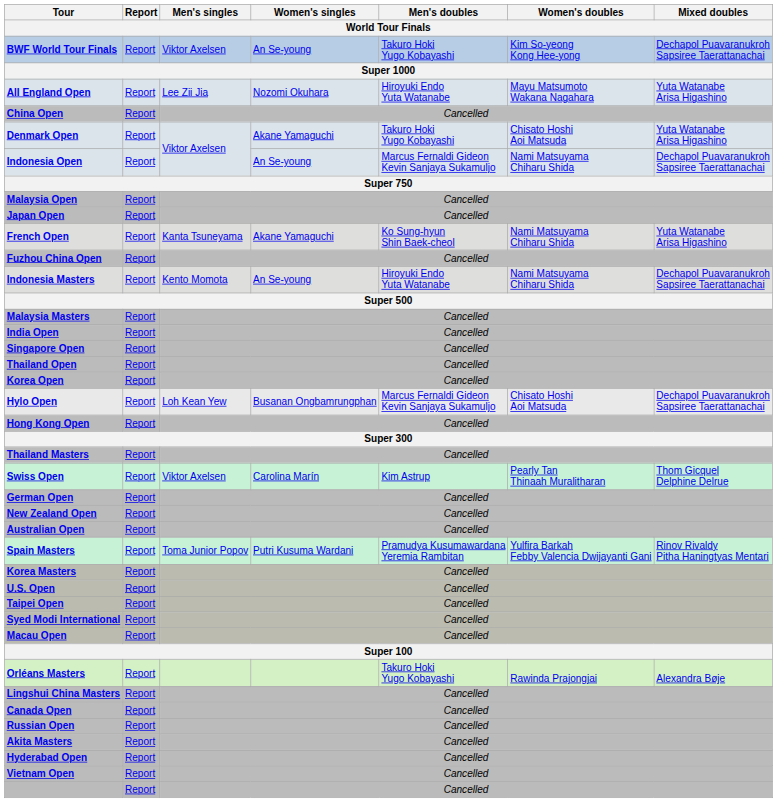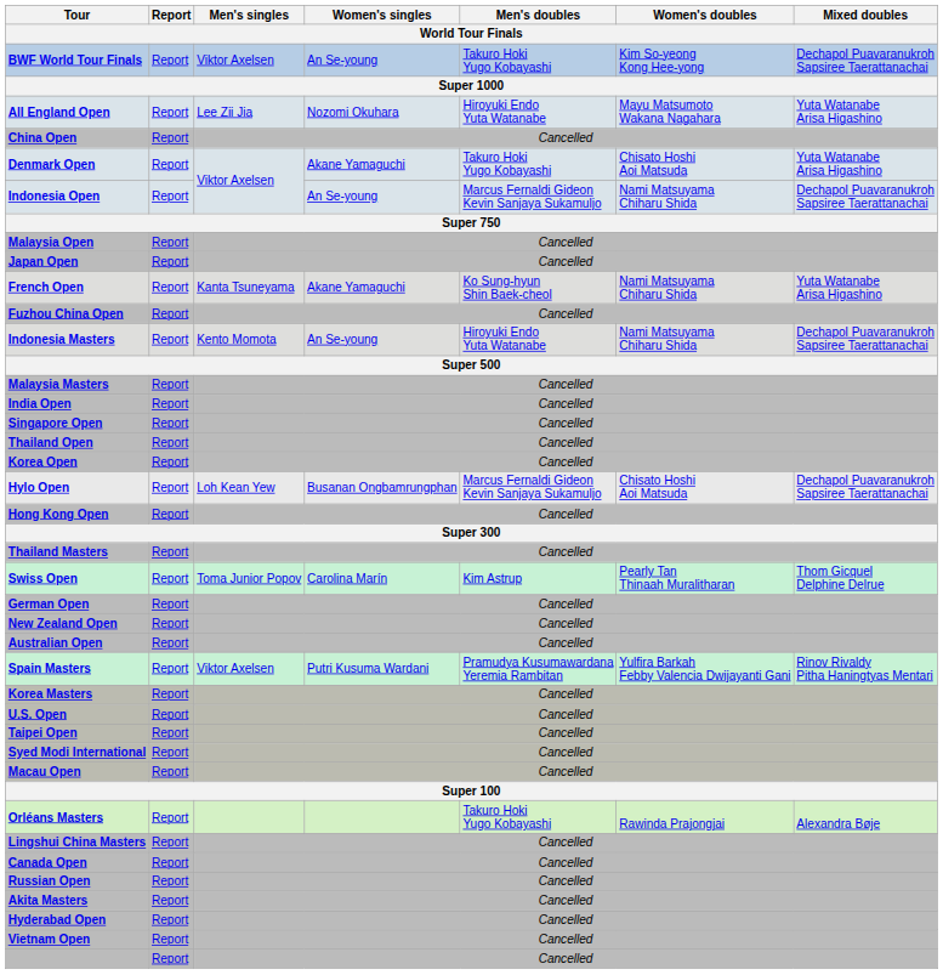 <table class="wikitable"style="font-size:85%">
 <tr>
 <th>Tour</th>
 <th>Report</th>
 <th>Men's singles</th>
 <th>Women's singles</th>
 <th>Men's doubles</th>
 <th>Women's doubles</th>
 <th>Mixed doubles</th>
 </tr>
 <tr>
 <th colspan="7">World Tour Finals</th>
 </tr>
 <tr bgcolor="#B6CDE5">
 <td> <strong><a href='#'>BWF World Tour Finals</a></strong></td>
 <td><a href='#'>Report</a></td>
 <td> <a href='#'>Viktor Axelsen</a></td>
 <td> <a href='#'>An Se-young</a></td>
 <td> <a href='#'>Takuro Hoki</a><br> <a href='#'>Yugo Kobayashi</a></td>
 <td> <a href='#'>Kim So-yeong</a><br> <a href='#'>Kong Hee-yong</a></td>
 <td> <a href='#'>Dechapol Puavaranukroh</a><br> <a href='#'>Sapsiree Taerattanachai</a></td>
 </tr>
 <tr>
 <th colspan="7">Super 1000</th>
 </tr>
 <tr bgcolor="#DAE4EA">
 <td> <strong><a href='#'>All England Open</a></strong></td>
 <td><a href='#'>Report</a></td>
 <td> <a href='#'>Lee Zii Jia</a></td>
 <td> <a href='#'>Nozomi Okuhara</a></td>
 <td> <a href='#'>Hiroyuki Endo</a><br> <a href='#'>Yuta Watanabe</a></td>
 <td> <a href='#'>Mayu Matsumoto</a><br> <a href='#'>Wakana Nagahara</a></td>
 <td> <a href='#'>Yuta Watanabe</a><br> <a href='#'>Arisa Higashino</a></td>
 </tr>
 <tr bgcolor="#BBBBBB">
 <td> <strong><a href='#'>China Open</a></strong></td>
 <td><a href='#'>Report</a></td>
 <td align="center" colspan="5"><em>Cancelled</em></td>
 </tr>
 <tr bgcolor="DAE4EA">
 <td> <strong><a href='#'>Denmark Open</a></strong></td>
 <td><a href='#'>Report</a></td>
 <td rowspan=2> <a href='#'>Viktor Axelsen</a></td>
 <td> <a href='#'>Akane Yamaguchi</a></td>
 <td> <a href='#'>Takuro Hoki</a><br> <a href='#'>Yugo Kobayashi</a></td>
 <td> <a href='#'>Chisato Hoshi</a><br> <a href='#'>Aoi Matsuda</a></td>
 <td> <a href='#'>Yuta Watanabe</a><br> <a href='#'>Arisa Higashino</a></td>
 </tr>
 <tr bgcolor="#DAE4EA">
 <td> <strong><a href='#'>Indonesia Open</a></strong></td>
 <td><a href='#'>Report</a></td>
 <td> <a href='#'>An Se-young</a></td>
 <td> <a href='#'>Marcus Fernaldi Gideon</a><br> <a href='#'>Kevin Sanjaya Sukamuljo</a></td>
 <td> <a href='#'>Nami Matsuyama</a><br> <a href='#'>Chiharu Shida</a></td>
 <td> <a href='#'>Dechapol Puavaranukroh</a><br> <a href='#'>Sapsiree Taerattanachai</a></td>
 </tr>
 <tr>
 <th colspan="7">Super 750</th>
 </tr>
 <tr bgcolor="#BBBBBB">
 <td> <strong><a href='#'>Malaysia Open</a></strong></td>
 <td><a href='#'>Report</a></td>
 <td align="center" colspan="5"><em>Cancelled</em></td>
 </tr>
 <tr bgcolor="#BBBBBB">
 <td> <strong><a href='#'>Japan Open</a></strong></td>
 <td><a href='#'>Report</a></td>
 <td align="center" colspan="5"><em>Cancelled</em></td>
 </tr>
 <tr bgcolor="#DEDEDC">
 <td> <strong><a href='#'>French Open</a></strong></td>
 <td><a href='#'>Report</a></td>
 <td> <a href='#'>Kanta Tsuneyama</a></td>
 <td> <a href='#'>Akane Yamaguchi</a></td>
 <td> <a href='#'>Ko Sung-hyun</a><br> <a href='#'>Shin Baek-cheol</a></td>
 <td> <a href='#'>Nami Matsuyama</a><br> <a href='#'>Chiharu Shida</a></td>
 <td> <a href='#'>Yuta Watanabe</a><br> <a href='#'>Arisa Higashino</a></td>
 </tr>
 <tr bgcolor="#BBBBBB">
 <td> <strong><a href='#'>Fuzhou China Open</a></strong></td>
 <td><a href='#'>Report</a></td>
 <td align="center" colspan="5"><em>Cancelled</em></td>
 </tr>
 <tr bgcolor="#DEDEDC">
 <td> <strong><a href='#'>Indonesia Masters</a></strong></td>
 <td><a href='#'>Report</a></td>
 <td> <a href='#'>Kento Momota</a></td>
 <td> <a href='#'>An Se-young</a></td>
 <td> <a href='#'>Hiroyuki Endo</a><br> <a href='#'>Yuta Watanabe</a></td>
 <td> <a href='#'>Nami Matsuyama</a><br> <a href='#'>Chiharu Shida</a></td>
 <td> <a href='#'>Dechapol Puavaranukroh</a><br> <a href='#'>Sapsiree Taerattanachai</a></td>
 </tr>
 <tr>
 <th colspan="7">Super 500</th>
 </tr>
 <tr bgcolor="#BBBBBB">
 <td> <strong><a href='#'>Malaysia Masters</a></strong></td>
 <td><a href='#'>Report</a></td>
 <td align="center" colspan="5"><em>Cancelled</em></td>
 </tr>
 <tr bgcolor="#BBBBBB">
 <td> <strong><a href='#'>India Open</a></strong></td>
 <td><a href='#'>Report</a></td>
 <td align="center" colspan="5"><em>Cancelled</em></td>
 </tr>
 <tr bgcolor="#BBBBBB">
 <td> <strong><a href='#'>Singapore Open</a></strong></td>
 <td><a href='#'>Report</a></td>
 <td align="center" colspan="5"><em>Cancelled</em></td>
 </tr>
 <tr bgcolor="#BBBBBB">
 <td> <strong><a href='#'>Thailand Open</a></strong></td>
 <td><a href='#'>Report</a></td>
 <td align="center" colspan="5"><em>Cancelled</em></td>
 </tr>
 <tr bgcolor="#BBBBBB">
 <td> <strong><a href='#'>Korea Open</a></strong></td>
 <td><a href='#'>Report</a></td>
 <td align="center" colspan="5"><em>Cancelled</em></td>
 </tr>
 <tr bgcolor="#E9E9E9">
 <td> <strong><a href='#'>Hylo Open</a></strong></td>
 <td><a href='#'>Report</a></td>
 <td> <a href='#'>Loh Kean Yew</a></td>
 <td> <a href='#'>Busanan Ongbamrungphan</a></td>
 <td> <a href='#'>Marcus Fernaldi Gideon</a><br> <a href='#'>Kevin Sanjaya Sukamuljo</a></td>
 <td> <a href='#'>Chisato Hoshi</a><br> <a href='#'>Aoi Matsuda</a></td>
 <td> <a href='#'>Dechapol Puavaranukroh</a><br> <a href='#'>Sapsiree Taerattanachai</a></td>
 </tr>
 <tr bgcolor="#BBBBBB">
 <td> <strong><a href='#'>Hong Kong Open</a></strong></td>
 <td><a href='#'>Report</a></td>
 <td align="center" colspan="5"><em>Cancelled</em></td>
 </tr>
 <tr>
 <th colspan="7">Super 300</th>
 </tr>
 <tr bgcolor="#BBBBBB">
 <td> <strong><a href='#'>Thailand Masters</a></strong></td>
 <td><a href='#'>Report</a></td>
 <td align="center" colspan="5"><em>Cancelled</em></td>
 </tr>
 <tr bgcolor="#C7F2D5">
 <td> <strong><a href='#'>Swiss Open</a></strong></td>
 <td><a href='#'>Report</a></td>
-<td> <a href='#'>Viktor Axelsen</a></td>
+<td> <a href='#'>Toma Junior Popov</a></td>
 <td> <a href='#'>Carolina Marín</a></td>
 <td> <a href='#'>Kim Astrup</a><br></td>
 <td> <a href='#'>Pearly Tan</a><br> <a href='#'>Thinaah Muralitharan</a></td>
 <td> <a href='#'>Thom Gicquel</a><br> <a href='#'>Delphine Delrue</a></td>
 </tr>
 <tr bgcolor="#BBBBBB">
 <td> <strong><a href='#'>German Open</a></strong></td>
 <td><a href='#'>Report</a></td>
 <td align="center" colspan="5"><em>Cancelled</em></td>
 </tr>
 <tr bgcolor="#BBBBBB">
 <td> <strong><a href='#'>New Zealand Open</a></strong></td>
 <td><a href='#'>Report</a></td>
 <td align="center" colspan="5"><em>Cancelled</em></td>
 </tr>
 <tr bgcolor="#BBBBBB">
 <td> <strong><a href='#'>Australian Open</a></strong></td>
 <td><a href='#'>Report</a></td>
 <td align="center" colspan="5"><em>Cancelled</em></td>
 </tr>
 <tr bgcolor="#C7F2D5">
 <td> <strong><a href='#'>Spain Masters</a></strong></td>
 <td><a href='#'>Report</a></td>
-<td> <a href='#'>Toma Junior Popov</a></td>
+<td> <a href='#'>Viktor Axelsen</a></td>
 <td> <a href='#'>Putri Kusuma Wardani</a></td>
 <td> <a href='#'>Pramudya Kusumawardana</a><br> <a href='#'>Yeremia Rambitan</a></td>
 <td> <a href='#'>Yulfira Barkah</a><br> <a href='#'>Febby Valencia Dwijayanti Gani</a></td>
 <td> <a href='#'>Rinov Rivaldy</a><br> <a href='#'>Pitha Haningtyas Mentari</a></td>
 </tr>
 <tr bgcolor="#BBBBB">
 <td> <strong><a href='#'>Korea Masters</a></strong></td>
 <td><a href='#'>Report</a></td>
 <td align="center" colspan="5"><em>Cancelled</em></td>
 </tr>
 <tr bgcolor="#BBBBB">
 <td> <strong><a href='#'>U.S. Open</a></strong></td>
 <td><a href='#'>Report</a></td>
 <td align="center" colspan="5"><em>Cancelled</em></td>
 </tr>
 <tr bgcolor="#BBBBB">
 <td> <strong><a href='#'>Taipei Open</a></strong></td>
 <td><a href='#'>Report</a></td>
 <td align="center" colspan="5"><em>Cancelled</em></td>
 </tr>
 <tr bgcolor="#BBBBB">
 <td> <strong><a href='#'>Syed Modi International</a></strong></td>
 <td><a href='#'>Report</a></td>
 <td align="center" colspan="5"><em>Cancelled</em></td>
 </tr>
 <tr bgcolor="#BBBBB">
 <td> <strong><a href='#'>Macau Open</a></strong></td>
 <td><a href='#'>Report</a></td>
 <td align="center" colspan="5"><em>Cancelled</em></td>
 </tr>
 <tr>
 <th colspan="7">Super 100</th>
 </tr>
 <tr bgcolor="#D4F1C5">
 <td> <strong><a href='#'>Orléans Masters</a></strong></td>
 <td><a href='#'>Report</a></td>
 <td></td>
 <td></td>
 <td> <a href='#'>Takuro Hoki</a><br> <a href='#'>Yugo Kobayashi</a></td>
 <td><br> <a href='#'>Rawinda Prajongjai</a></td>
 <td><br> <a href='#'>Alexandra Bøje</a></td>
 </tr>
 <tr bgcolor="#BBBBBB">
 <td> <strong><a href='#'>Lingshui China Masters</a></strong></td>
 <td><a href='#'>Report</a></td>
 <td align="center" colspan="5"><em>Cancelled</em></td>
 </tr>
 <tr bgcolor="#BBBBBB">
 <td> <strong><a href='#'>Canada Open</a></strong></td>
 <td><a href='#'>Report</a></td>
 <td align="center" colspan="5"><em>Cancelled</em></td>
 </tr>
 <tr bgcolor="#BBBBBB">
 <td> <strong><a href='#'>Russian Open</a></strong></td>
 <td><a href='#'>Report</a></td>
 <td align="center" colspan="5"><em>Cancelled</em></td>
 </tr>
 <tr bgcolor="#BBBBBB">
 <td> <strong><a href='#'>Akita Masters</a></strong></td>
 <td><a href='#'>Report</a></td>
 <td align="center" colspan="5"><em>Cancelled</em></td>
 </tr>
 <tr bgcolor="#BBBBBB">
 <td> <strong><a href='#'>Hyderabad Open</a></strong></td>
 <td><a href='#'>Report</a></td>
 <td align="center" colspan="5"><em>Cancelled</em></td>
 </tr>
 <tr bgcolor="#BBBBBB">
 <td> <strong><a href='#'>Vietnam Open</a></strong></td>
 <td><a href='#'>Report</a></td>
 <td align="center" colspan="5"><em>Cancelled</em></td>
 </tr>
 <tr bgcolor="#BBBBBB">
 <td></td>
 <td><a href='#'>Report</a></td>
 <td align="center" colspan="5"><em>Cancelled</em></td>
 </tr>
 </table>
